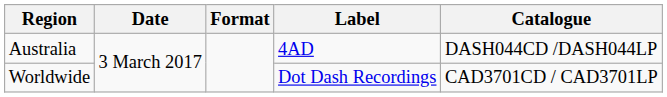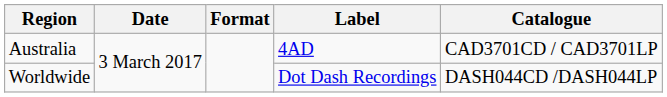 <table class="wikitable plainrowheaders">
 <tr>
 <th scope="col">Region</th>
 <th scope="col">Date</th>
 <th scope="col">Format</th>
 <th scope="col">Label</th>
 <th scope="col">Catalogue</th>
 </tr>
 <tr>
 <td>Australia</td>
 <td rowspan="2">3 March 2017</td>
 <td rowspan="2"></td>
 <td><a href='#'>4AD</a></td>
-<td>DASH044CD /DASH044LP</td>
+<td>CAD3701CD / CAD3701LP</td>
 </tr>
 <tr>
 <td>Worldwide</td>
 <td><a href='#'>Dot Dash Recordings</a></td>
-<td>CAD3701CD / CAD3701LP</td>
+<td>DASH044CD /DASH044LP</td>
 </tr>
 </table>
